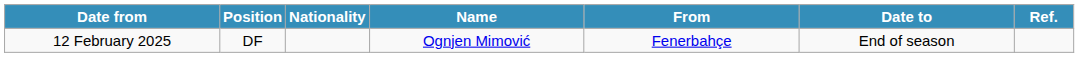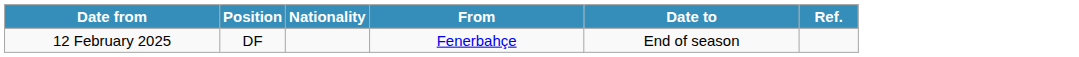 <table class="wikitable" style="text-align:center; font-size:90%; ">
 <tr>
 <th style="background:#348EB9; color:white; width:200px;">Date from</th>
 <th style="background:#348EB9; color:white; width:50px;">Position</th>
 <th style="background:#348EB9; color:white; width:50px;">Nationality</th>
-<th style="background:#348EB9; color:white; width:200px;">Name</th>
 <th style="background:#348EB9; color:white; width:200px;">From</th>
 <th style="background:#348EB9; color:white; width:200px;">Date to</th>
 <th style="background:#348EB9; color:white; width:50px;">Ref.</th>
 </tr>
 <tr>
 <td>12 February 2025</td>
 <td>DF</td>
 <td></td>
-<td><a href='#'>Ognjen Mimović</a></td>
 <td><a href='#'>Fenerbahçe</a></td>
 <td>End of season</td>
 <td></td>
 </tr>
 </table>
